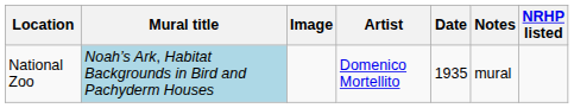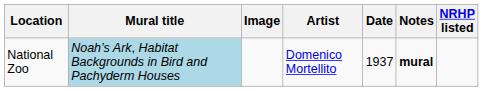 <table class="wikitable sortable">
 <tr>
 <th>Location</th>
 <th>Mural title</th>
 <th>Image</th>
 <th>Artist</th>
 <th>Date</th>
 <th>Notes</th>
 <th><a href='#'>NRHP</a><br>listed</th>
 </tr>
 <tr>
 <td>National Zoo</td>
 <td style="background: lightblue;"><em>Noah’s Ark</em>, <em>Habitat Backgrounds in Bird and Pachyderm Houses</em></td>
 <td></td>
 <td><a href='#'>Domenico Mortellito</a></td>
-<td>1935</td>
-<td>mural</td>
+<td>1937</td>
+<td><strong>mural</strong></td>
 <td></td>
 </tr>
 </table>
